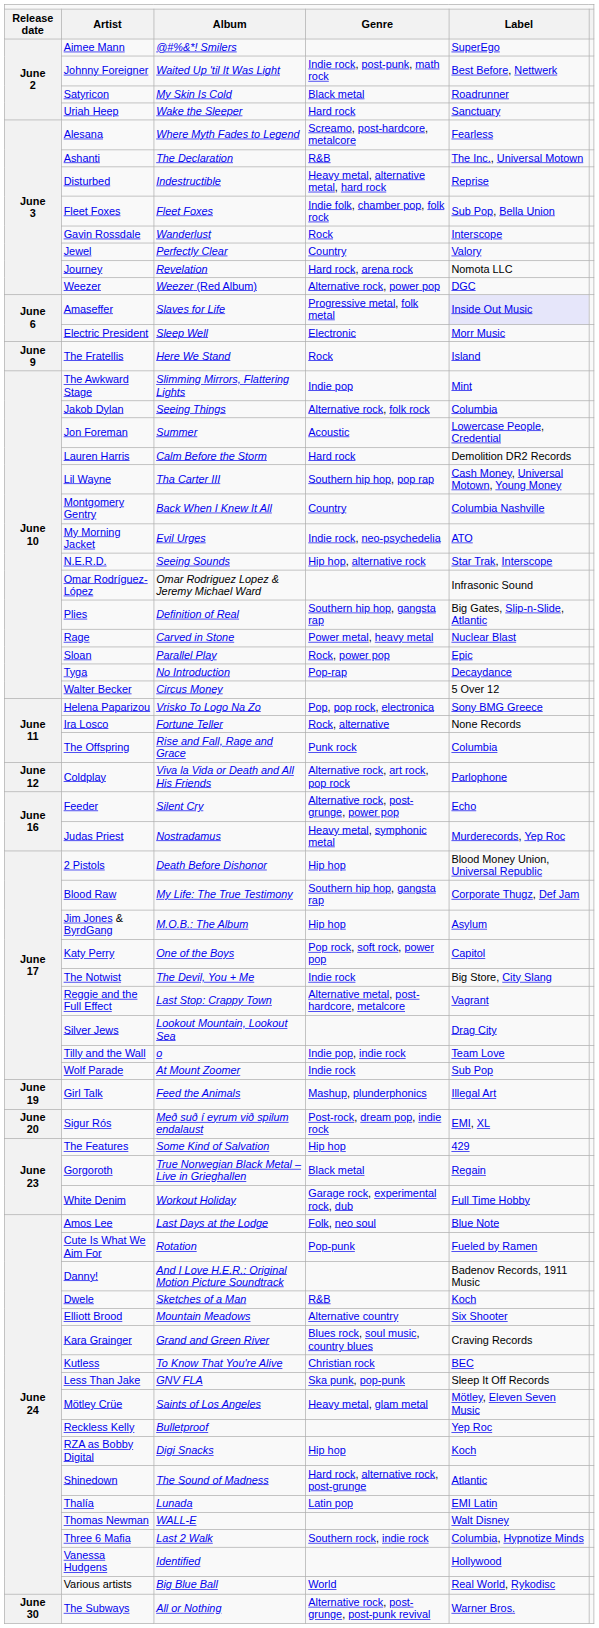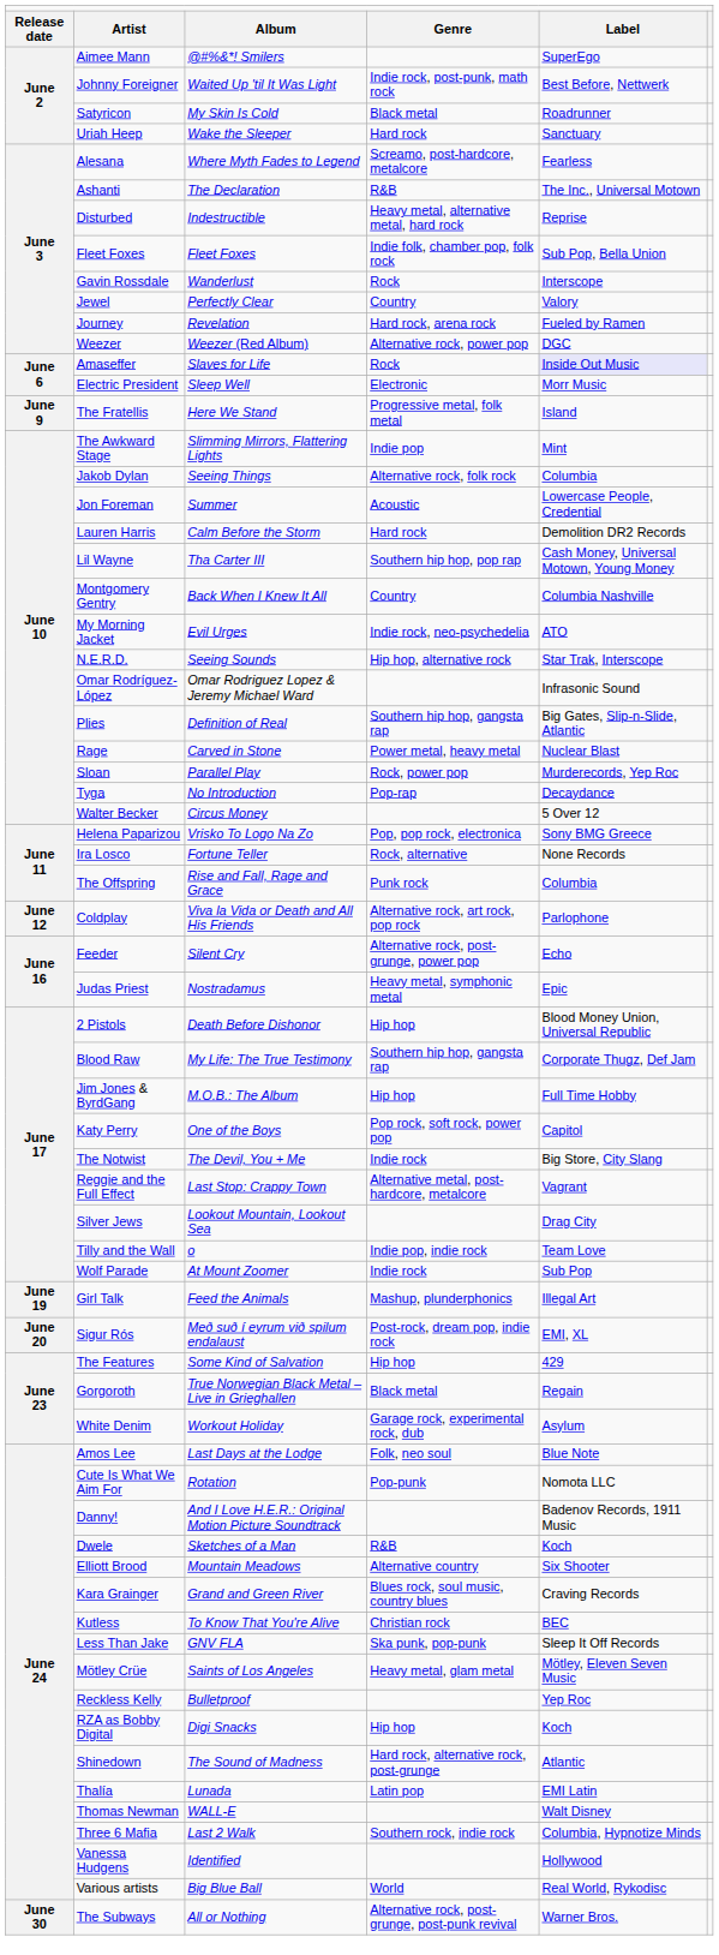 <table class="wikitable plainrowheaders">
 <tr>
 <td colspan="6" style="text-align:center;"></td>
 </tr>
 <tr>
 <th scope="col">Release date</th>
 <th scope="col">Artist</th>
 <th scope="col">Album</th>
 <th scope="col">Genre</th>
 <th scope="col">Label</th>
 <th scope="col"></th>
 </tr>
 <tr>
 <th scope="row" rowspan="4" style="text-align:center;">June<br>2</th>
 <td><a href='#'>Aimee Mann</a></td>
 <td><em><a href='#'>@#%&*! Smilers</a></em></td>
 <td></td>
 <td><a href='#'>SuperEgo</a></td>
 <td></td>
 </tr>
 <tr>
 <td><a href='#'>Johnny Foreigner</a></td>
 <td><em><a href='#'>Waited Up 'til It Was Light</a></em></td>
 <td><a href='#'>Indie rock</a>, <a href='#'>post-punk</a>, <a href='#'>math rock</a></td>
 <td><a href='#'>Best Before</a>, <a href='#'>Nettwerk</a></td>
 <td></td>
 </tr>
 <tr>
 <td><a href='#'>Satyricon</a></td>
 <td><em><a href='#'>My Skin Is Cold</a></em></td>
 <td><a href='#'>Black metal</a></td>
 <td><a href='#'>Roadrunner</a></td>
 <td></td>
 </tr>
 <tr>
 <td><a href='#'>Uriah Heep</a></td>
 <td><em><a href='#'>Wake the Sleeper</a></em></td>
 <td><a href='#'>Hard rock</a></td>
 <td><a href='#'>Sanctuary</a></td>
 <td></td>
 </tr>
 <tr>
 <th scope="row" rowspan="8" style="text-align:center;">June<br>3</th>
 <td><a href='#'>Alesana</a></td>
 <td><em><a href='#'>Where Myth Fades to Legend</a></em></td>
 <td><a href='#'>Screamo</a>, <a href='#'>post-hardcore</a>, <a href='#'>metalcore</a></td>
 <td><a href='#'>Fearless</a></td>
 <td></td>
 </tr>
 <tr>
 <td><a href='#'>Ashanti</a></td>
 <td><em><a href='#'>The Declaration</a></em></td>
 <td><a href='#'>R&B</a></td>
 <td><a href='#'>The Inc.</a>, <a href='#'>Universal Motown</a></td>
 <td></td>
 </tr>
 <tr>
 <td><a href='#'>Disturbed</a></td>
 <td><em><a href='#'>Indestructible</a></em></td>
 <td><a href='#'>Heavy metal</a>, <a href='#'>alternative metal</a>, <a href='#'>hard rock</a></td>
 <td><a href='#'>Reprise</a></td>
 <td></td>
 </tr>
 <tr>
 <td><a href='#'>Fleet Foxes</a></td>
 <td><em><a href='#'>Fleet Foxes</a></em></td>
 <td><a href='#'>Indie folk</a>, <a href='#'>chamber pop</a>, <a href='#'>folk rock</a></td>
 <td><a href='#'>Sub Pop</a>, <a href='#'>Bella Union</a></td>
 <td></td>
 </tr>
 <tr>
 <td><a href='#'>Gavin Rossdale</a></td>
 <td><em><a href='#'>Wanderlust</a></em></td>
 <td><a href='#'>Rock</a></td>
 <td><a href='#'>Interscope</a></td>
 <td></td>
 </tr>
 <tr>
 <td><a href='#'>Jewel</a></td>
 <td><em><a href='#'>Perfectly Clear</a></em></td>
 <td><a href='#'>Country</a></td>
 <td><a href='#'>Valory</a></td>
 <td></td>
 </tr>
 <tr>
 <td><a href='#'>Journey</a></td>
 <td><em><a href='#'>Revelation</a></em></td>
 <td><a href='#'>Hard rock</a>, <a href='#'>arena rock</a></td>
-<td>Nomota LLC</td>
+<td><a href='#'>Fueled by Ramen</a></td>
 <td></td>
 </tr>
 <tr>
 <td><a href='#'>Weezer</a></td>
 <td><a href='#'><em>Weezer</em> (Red Album)</a></td>
 <td><a href='#'>Alternative rock</a>, <a href='#'>power pop</a></td>
 <td><a href='#'>DGC</a></td>
 <td></td>
 </tr>
 <tr>
 <th scope="row" rowspan="2" style="text-align:center;">June<br>6</th>
 <td><a href='#'>Amaseffer</a></td>
 <td><em><a href='#'>Slaves for Life</a></em></td>
-<td><a href='#'>Progressive metal</a>, <a href='#'>folk metal</a></td>
+<td><a href='#'>Rock</a></td>
 <td style="background: lavender;"><a href='#'>Inside Out Music</a></td>
 <td></td>
 </tr>
 <tr>
 <td><a href='#'>Electric President</a></td>
 <td><em><a href='#'>Sleep Well</a></em></td>
 <td><a href='#'>Electronic</a></td>
 <td><a href='#'>Morr Music</a></td>
 <td></td>
 </tr>
 <tr>
 <th scope="row" style="text-align:center;">June<br>9</th>
 <td><a href='#'>The Fratellis</a></td>
 <td><em><a href='#'>Here We Stand</a></em></td>
-<td><a href='#'>Rock</a></td>
+<td><a href='#'>Progressive metal</a>, <a href='#'>folk metal</a></td>
 <td><a href='#'>Island</a></td>
 <td></td>
 </tr>
 <tr>
 <th scope="row" rowspan="14" style="text-align:center;">June<br>10</th>
 <td><a href='#'>The Awkward Stage</a></td>
 <td><em><a href='#'>Slimming Mirrors, Flattering Lights</a></em></td>
 <td><a href='#'>Indie pop</a></td>
 <td><a href='#'>Mint</a></td>
 <td></td>
 </tr>
 <tr>
 <td><a href='#'>Jakob Dylan</a></td>
 <td><em><a href='#'>Seeing Things</a></em></td>
 <td><a href='#'>Alternative rock</a>, <a href='#'>folk rock</a></td>
 <td><a href='#'>Columbia</a></td>
 <td></td>
 </tr>
 <tr>
 <td><a href='#'>Jon Foreman</a></td>
 <td><em><a href='#'>Summer</a></em></td>
 <td><a href='#'>Acoustic</a></td>
 <td><a href='#'>Lowercase People</a>, <a href='#'>Credential</a></td>
 <td></td>
 </tr>
 <tr>
 <td><a href='#'>Lauren Harris</a></td>
 <td><em><a href='#'>Calm Before the Storm</a></em></td>
 <td><a href='#'>Hard rock</a></td>
 <td>Demolition DR2 Records</td>
 <td></td>
 </tr>
 <tr>
 <td><a href='#'>Lil Wayne</a></td>
 <td><em><a href='#'>Tha Carter III</a></em></td>
 <td><a href='#'>Southern hip hop</a>, <a href='#'>pop rap</a></td>
 <td><a href='#'>Cash Money</a>, <a href='#'>Universal Motown</a>, <a href='#'>Young Money</a></td>
 <td></td>
 </tr>
 <tr>
 <td><a href='#'>Montgomery Gentry</a></td>
 <td><em><a href='#'>Back When I Knew It All</a></em></td>
 <td><a href='#'>Country</a></td>
 <td><a href='#'>Columbia Nashville</a></td>
 <td></td>
 </tr>
 <tr>
 <td><a href='#'>My Morning Jacket</a></td>
 <td><em><a href='#'>Evil Urges</a></em></td>
 <td><a href='#'>Indie rock</a>, <a href='#'>neo-psychedelia</a></td>
 <td><a href='#'>ATO</a></td>
 <td></td>
 </tr>
 <tr>
 <td><a href='#'>N.E.R.D.</a></td>
 <td><em><a href='#'>Seeing Sounds</a></em></td>
 <td><a href='#'>Hip hop</a>, <a href='#'>alternative rock</a></td>
 <td><a href='#'>Star Trak</a>, <a href='#'>Interscope</a></td>
 <td></td>
 </tr>
 <tr>
 <td><a href='#'>Omar Rodríguez-López</a></td>
 <td><em>Omar Rodriguez Lopez & Jeremy Michael Ward</em></td>
 <td></td>
 <td>Infrasonic Sound</td>
 <td></td>
 </tr>
 <tr>
 <td><a href='#'>Plies</a></td>
 <td><em><a href='#'>Definition of Real</a></em></td>
 <td><a href='#'>Southern hip hop</a>, <a href='#'>gangsta rap</a></td>
 <td>Big Gates, <a href='#'>Slip-n-Slide</a>, <a href='#'>Atlantic</a></td>
 <td></td>
 </tr>
 <tr>
 <td><a href='#'>Rage</a></td>
 <td><em><a href='#'>Carved in Stone</a></em></td>
 <td><a href='#'>Power metal</a>, <a href='#'>heavy metal</a></td>
 <td><a href='#'>Nuclear Blast</a></td>
 <td></td>
 </tr>
 <tr>
 <td><a href='#'>Sloan</a></td>
 <td><em><a href='#'>Parallel Play</a></em></td>
 <td><a href='#'>Rock</a>, <a href='#'>power pop</a></td>
-<td><a href='#'>Epic</a></td>
+<td><a href='#'>Murderecords</a>, <a href='#'>Yep Roc</a></td>
 <td></td>
 </tr>
 <tr>
 <td><a href='#'>Tyga</a></td>
 <td><em><a href='#'>No Introduction</a></em></td>
 <td><a href='#'>Pop-rap</a></td>
 <td><a href='#'>Decaydance</a></td>
 <td></td>
 </tr>
 <tr>
 <td><a href='#'>Walter Becker</a></td>
 <td><em><a href='#'>Circus Money</a></em></td>
 <td></td>
 <td>5 Over 12</td>
 <td></td>
 </tr>
 <tr>
 <th scope="row" rowspan="3" style="text-align:center;">June<br>11</th>
 <td><a href='#'>Helena Paparizou</a></td>
 <td><em><a href='#'>Vrisko To Logo Na Zo</a></em></td>
 <td><a href='#'>Pop</a>, <a href='#'>pop rock</a>, <a href='#'>electronica</a></td>
 <td><a href='#'>Sony BMG Greece</a></td>
 <td></td>
 </tr>
 <tr>
 <td><a href='#'>Ira Losco</a></td>
 <td><em><a href='#'>Fortune Teller</a></em></td>
 <td><a href='#'>Rock</a>, <a href='#'>alternative</a></td>
 <td>None Records</td>
 <td></td>
 </tr>
 <tr>
 <td><a href='#'>The Offspring</a></td>
 <td><em><a href='#'>Rise and Fall, Rage and Grace</a></em></td>
 <td><a href='#'>Punk rock</a></td>
 <td><a href='#'>Columbia</a></td>
 <td></td>
 </tr>
 <tr>
 <th scope="row" style="text-align:center;">June<br>12</th>
 <td><a href='#'>Coldplay</a></td>
 <td><em><a href='#'>Viva la Vida or Death and All His Friends</a></em></td>
 <td><a href='#'>Alternative rock</a>, <a href='#'>art rock</a>, <a href='#'>pop rock</a></td>
 <td><a href='#'>Parlophone</a></td>
 <td></td>
 </tr>
 <tr>
 <th scope="row" rowspan="2" style="text-align:center;">June<br>16</th>
 <td><a href='#'>Feeder</a></td>
 <td><em><a href='#'>Silent Cry</a></em></td>
 <td><a href='#'>Alternative rock</a>, <a href='#'>post-grunge</a>, <a href='#'>power pop</a></td>
 <td><a href='#'>Echo</a></td>
 <td></td>
 </tr>
 <tr>
 <td><a href='#'>Judas Priest</a></td>
 <td><em><a href='#'>Nostradamus</a></em></td>
 <td><a href='#'>Heavy metal</a>, <a href='#'>symphonic metal</a></td>
-<td><a href='#'>Murderecords</a>, <a href='#'>Yep Roc</a></td>
+<td><a href='#'>Epic</a></td>
 <td></td>
 </tr>
 <tr>
 <th scope="row" rowspan="9" style="text-align:center;">June<br>17</th>
 <td><a href='#'>2 Pistols</a></td>
 <td><em><a href='#'>Death Before Dishonor</a></em></td>
 <td><a href='#'>Hip hop</a></td>
 <td>Blood Money Union, <a href='#'>Universal Republic</a></td>
 <td></td>
 </tr>
 <tr>
 <td><a href='#'>Blood Raw</a></td>
 <td><em><a href='#'>My Life: The True Testimony</a></em></td>
 <td><a href='#'>Southern hip hop</a>, <a href='#'>gangsta rap</a></td>
 <td><a href='#'>Corporate Thugz</a>, <a href='#'>Def Jam</a></td>
 <td></td>
 </tr>
 <tr>
 <td><a href='#'>Jim Jones</a> & <a href='#'>ByrdGang</a></td>
 <td><em><a href='#'>M.O.B.: The Album</a></em></td>
 <td><a href='#'>Hip hop</a></td>
-<td><a href='#'>Asylum</a></td>
+<td><a href='#'>Full Time Hobby</a></td>
 <td></td>
 </tr>
 <tr>
 <td><a href='#'>Katy Perry</a></td>
 <td><em><a href='#'>One of the Boys</a></em></td>
 <td><a href='#'>Pop rock</a>, <a href='#'>soft rock</a>, <a href='#'>power pop</a></td>
 <td><a href='#'>Capitol</a></td>
 <td></td>
 </tr>
 <tr>
 <td><a href='#'>The Notwist</a></td>
 <td><em><a href='#'>The Devil, You + Me</a></em></td>
 <td><a href='#'>Indie rock</a></td>
 <td>Big Store, <a href='#'>City Slang</a></td>
 <td></td>
 </tr>
 <tr>
 <td><a href='#'>Reggie and the Full Effect</a></td>
 <td><em><a href='#'>Last Stop: Crappy Town</a></em></td>
 <td><a href='#'>Alternative metal</a>, <a href='#'>post-hardcore</a>, <a href='#'>metalcore</a></td>
 <td><a href='#'>Vagrant</a></td>
 <td></td>
 </tr>
 <tr>
 <td><a href='#'>Silver Jews</a></td>
 <td><em><a href='#'>Lookout Mountain, Lookout Sea</a></em></td>
 <td></td>
 <td><a href='#'>Drag City</a></td>
 <td></td>
 </tr>
 <tr>
 <td><a href='#'>Tilly and the Wall</a></td>
 <td><em><a href='#'>o</a></em></td>
 <td><a href='#'>Indie pop</a>, <a href='#'>indie rock</a></td>
 <td><a href='#'>Team Love</a></td>
 <td></td>
 </tr>
 <tr>
 <td><a href='#'>Wolf Parade</a></td>
 <td><em><a href='#'>At Mount Zoomer</a></em></td>
 <td><a href='#'>Indie rock</a></td>
 <td><a href='#'>Sub Pop</a></td>
 <td></td>
 </tr>
 <tr>
 <th scope="row" style="text-align:center;">June<br>19</th>
 <td><a href='#'>Girl Talk</a></td>
 <td><em><a href='#'>Feed the Animals</a></em></td>
 <td><a href='#'>Mashup</a>, <a href='#'>plunderphonics</a></td>
 <td><a href='#'>Illegal Art</a></td>
 <td></td>
 </tr>
 <tr>
 <th scope="row" style="text-align:center;">June<br>20</th>
 <td><a href='#'>Sigur Rós</a></td>
 <td><em><a href='#'>Með suð í eyrum við spilum endalaust</a></em></td>
 <td><a href='#'>Post-rock</a>, <a href='#'>dream pop</a>, <a href='#'>indie rock</a></td>
 <td><a href='#'>EMI</a>, <a href='#'>XL</a></td>
 <td></td>
 </tr>
 <tr>
 <th scope="row" rowspan="3" style="text-align:center;">June<br>23</th>
 <td><a href='#'>The Features</a></td>
 <td><em><a href='#'>Some Kind of Salvation</a></em></td>
 <td><a href='#'>Hip hop</a></td>
 <td><a href='#'>429</a></td>
 <td></td>
 </tr>
 <tr>
 <td><a href='#'>Gorgoroth</a></td>
 <td><em><a href='#'>True Norwegian Black Metal – Live in Grieghallen</a></em></td>
 <td><a href='#'>Black metal</a></td>
 <td><a href='#'>Regain</a></td>
 <td></td>
 </tr>
 <tr>
 <td><a href='#'>White Denim</a></td>
 <td><em><a href='#'>Workout Holiday</a></em></td>
 <td><a href='#'>Garage rock</a>, <a href='#'>experimental rock</a>, <a href='#'>dub</a></td>
-<td><a href='#'>Full Time Hobby</a></td>
+<td><a href='#'>Asylum</a></td>
 <td></td>
 </tr>
 <tr>
 <th scope="row" rowspan="17" style="text-align:center;">June<br>24</th>
 <td><a href='#'>Amos Lee</a></td>
 <td><em><a href='#'>Last Days at the Lodge</a></em></td>
 <td><a href='#'>Folk</a>, <a href='#'>neo soul</a></td>
 <td><a href='#'>Blue Note</a></td>
 <td></td>
 </tr>
 <tr>
 <td><a href='#'>Cute Is What We Aim For</a></td>
 <td><em><a href='#'>Rotation</a></em></td>
 <td><a href='#'>Pop-punk</a></td>
-<td><a href='#'>Fueled by Ramen</a></td>
+<td>Nomota LLC</td>
 <td></td>
 </tr>
 <tr>
 <td><a href='#'>Danny!</a></td>
 <td><em><a href='#'>And I Love H.E.R.: Original Motion Picture Soundtrack</a></em></td>
 <td></td>
 <td>Badenov Records, 1911 Music</td>
 <td></td>
 </tr>
 <tr>
 <td><a href='#'>Dwele</a></td>
 <td><em><a href='#'>Sketches of a Man</a></em></td>
 <td><a href='#'>R&B</a></td>
 <td><a href='#'>Koch</a></td>
 <td></td>
 </tr>
 <tr>
 <td><a href='#'>Elliott Brood</a></td>
 <td><em><a href='#'>Mountain Meadows</a></em></td>
 <td><a href='#'>Alternative country</a></td>
 <td><a href='#'>Six Shooter</a></td>
 <td></td>
 </tr>
 <tr>
 <td><a href='#'>Kara Grainger</a></td>
 <td><em><a href='#'>Grand and Green River</a></em></td>
 <td><a href='#'>Blues rock</a>, <a href='#'>soul music</a>, <a href='#'>country blues</a></td>
 <td>Craving Records</td>
 <td></td>
 </tr>
 <tr>
 <td><a href='#'>Kutless</a></td>
 <td><em><a href='#'>To Know That You're Alive</a></em></td>
 <td><a href='#'>Christian rock</a></td>
 <td><a href='#'>BEC</a></td>
 <td></td>
 </tr>
 <tr>
 <td><a href='#'>Less Than Jake</a></td>
 <td><em><a href='#'>GNV FLA</a></em></td>
 <td><a href='#'>Ska punk</a>, <a href='#'>pop-punk</a></td>
 <td>Sleep It Off Records</td>
 <td></td>
 </tr>
 <tr>
 <td><a href='#'>Mötley Crüe</a></td>
 <td><em><a href='#'>Saints of Los Angeles</a></em></td>
 <td><a href='#'>Heavy metal</a>, <a href='#'>glam metal</a></td>
 <td><a href='#'>Mötley</a>, <a href='#'>Eleven Seven Music</a></td>
 <td></td>
 </tr>
 <tr>
 <td><a href='#'>Reckless Kelly</a></td>
 <td><em><a href='#'>Bulletproof</a></em></td>
 <td></td>
 <td><a href='#'>Yep Roc</a></td>
 <td></td>
 </tr>
 <tr>
 <td><a href='#'>RZA as Bobby Digital</a></td>
 <td><em><a href='#'>Digi Snacks</a></em></td>
 <td><a href='#'>Hip hop</a></td>
 <td><a href='#'>Koch</a></td>
 <td></td>
 </tr>
 <tr>
 <td><a href='#'>Shinedown</a></td>
 <td><em><a href='#'>The Sound of Madness</a></em></td>
 <td><a href='#'>Hard rock</a>, <a href='#'>alternative rock</a>, <a href='#'>post-grunge</a></td>
 <td><a href='#'>Atlantic</a></td>
 <td></td>
 </tr>
 <tr>
 <td><a href='#'>Thalía</a></td>
 <td><em><a href='#'>Lunada</a></em></td>
 <td><a href='#'>Latin pop</a></td>
 <td><a href='#'>EMI Latin</a></td>
 <td></td>
 </tr>
 <tr>
 <td><a href='#'>Thomas Newman</a></td>
 <td><em><a href='#'>WALL-E</a></em></td>
 <td></td>
 <td><a href='#'>Walt Disney</a></td>
 <td></td>
 </tr>
 <tr>
 <td><a href='#'>Three 6 Mafia</a></td>
 <td><em><a href='#'>Last 2 Walk</a></em></td>
 <td><a href='#'>Southern rock</a>, <a href='#'>indie rock</a></td>
 <td><a href='#'>Columbia</a>, <a href='#'>Hypnotize Minds</a></td>
 <td></td>
 </tr>
 <tr>
 <td><a href='#'>Vanessa Hudgens</a></td>
 <td><em><a href='#'>Identified</a></em></td>
 <td></td>
 <td><a href='#'>Hollywood</a></td>
 <td></td>
 </tr>
 <tr>
 <td>Various artists</td>
 <td><em><a href='#'>Big Blue Ball</a></em></td>
 <td><a href='#'>World</a></td>
 <td><a href='#'>Real World</a>, <a href='#'>Rykodisc</a></td>
 <td></td>
 </tr>
 <tr>
 <th scope="row" style="text-align:center;">June<br>30</th>
 <td><a href='#'>The Subways</a></td>
 <td><em><a href='#'>All or Nothing</a></em></td>
 <td><a href='#'>Alternative rock</a>, <a href='#'>post-grunge</a>, <a href='#'>post-punk revival</a></td>
 <td><a href='#'>Warner Bros.</a></td>
 <td></td>
 </tr>
 </table>
